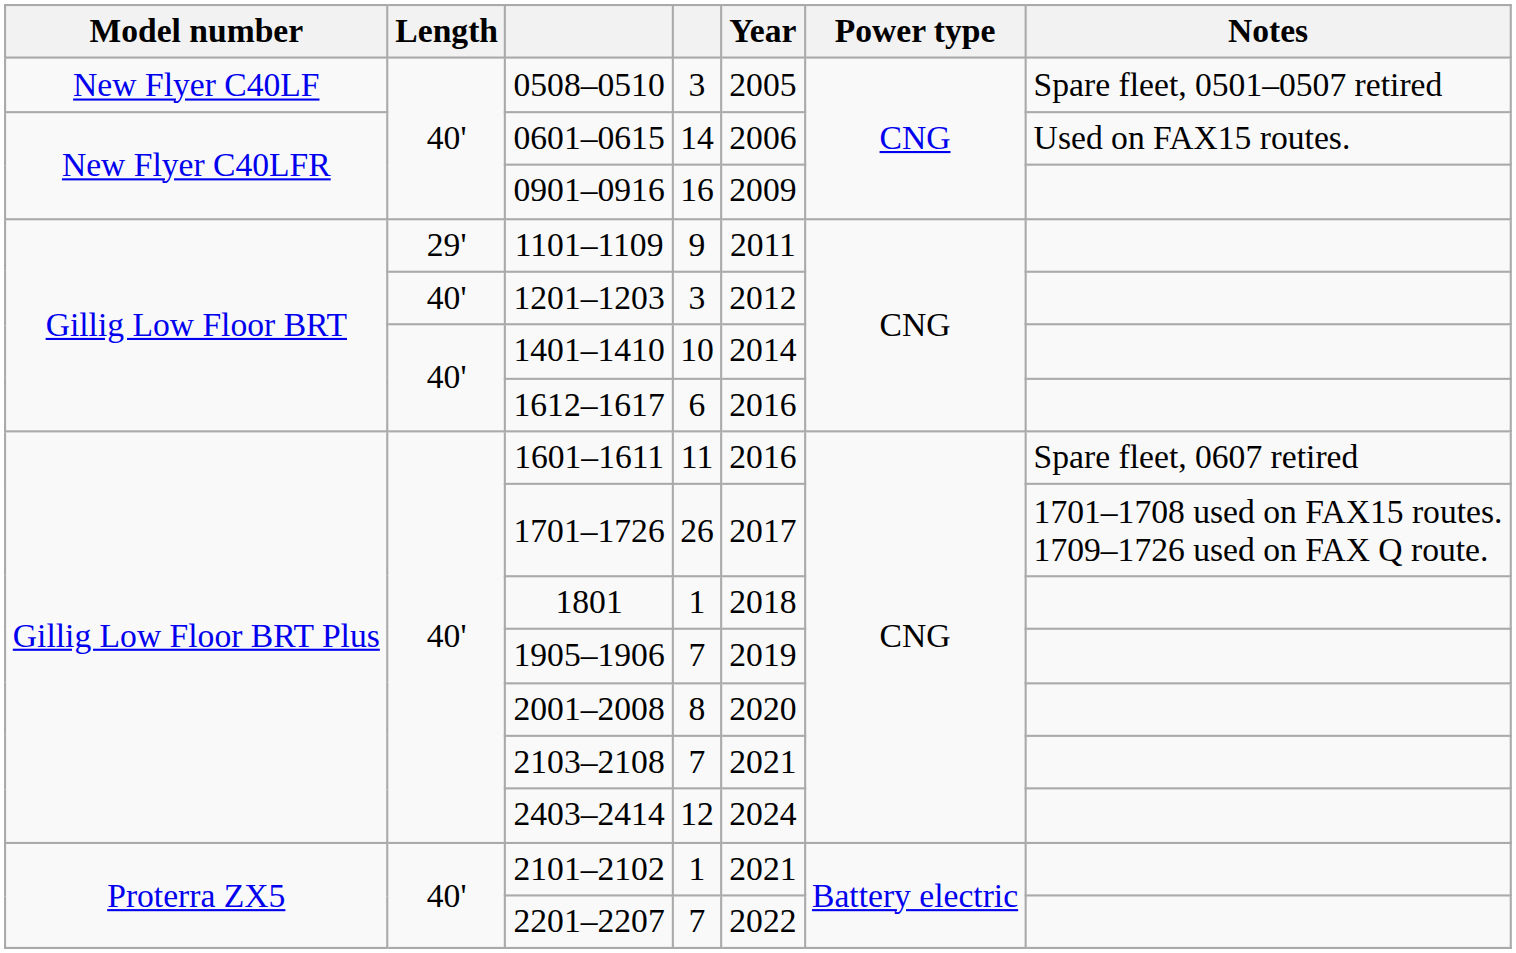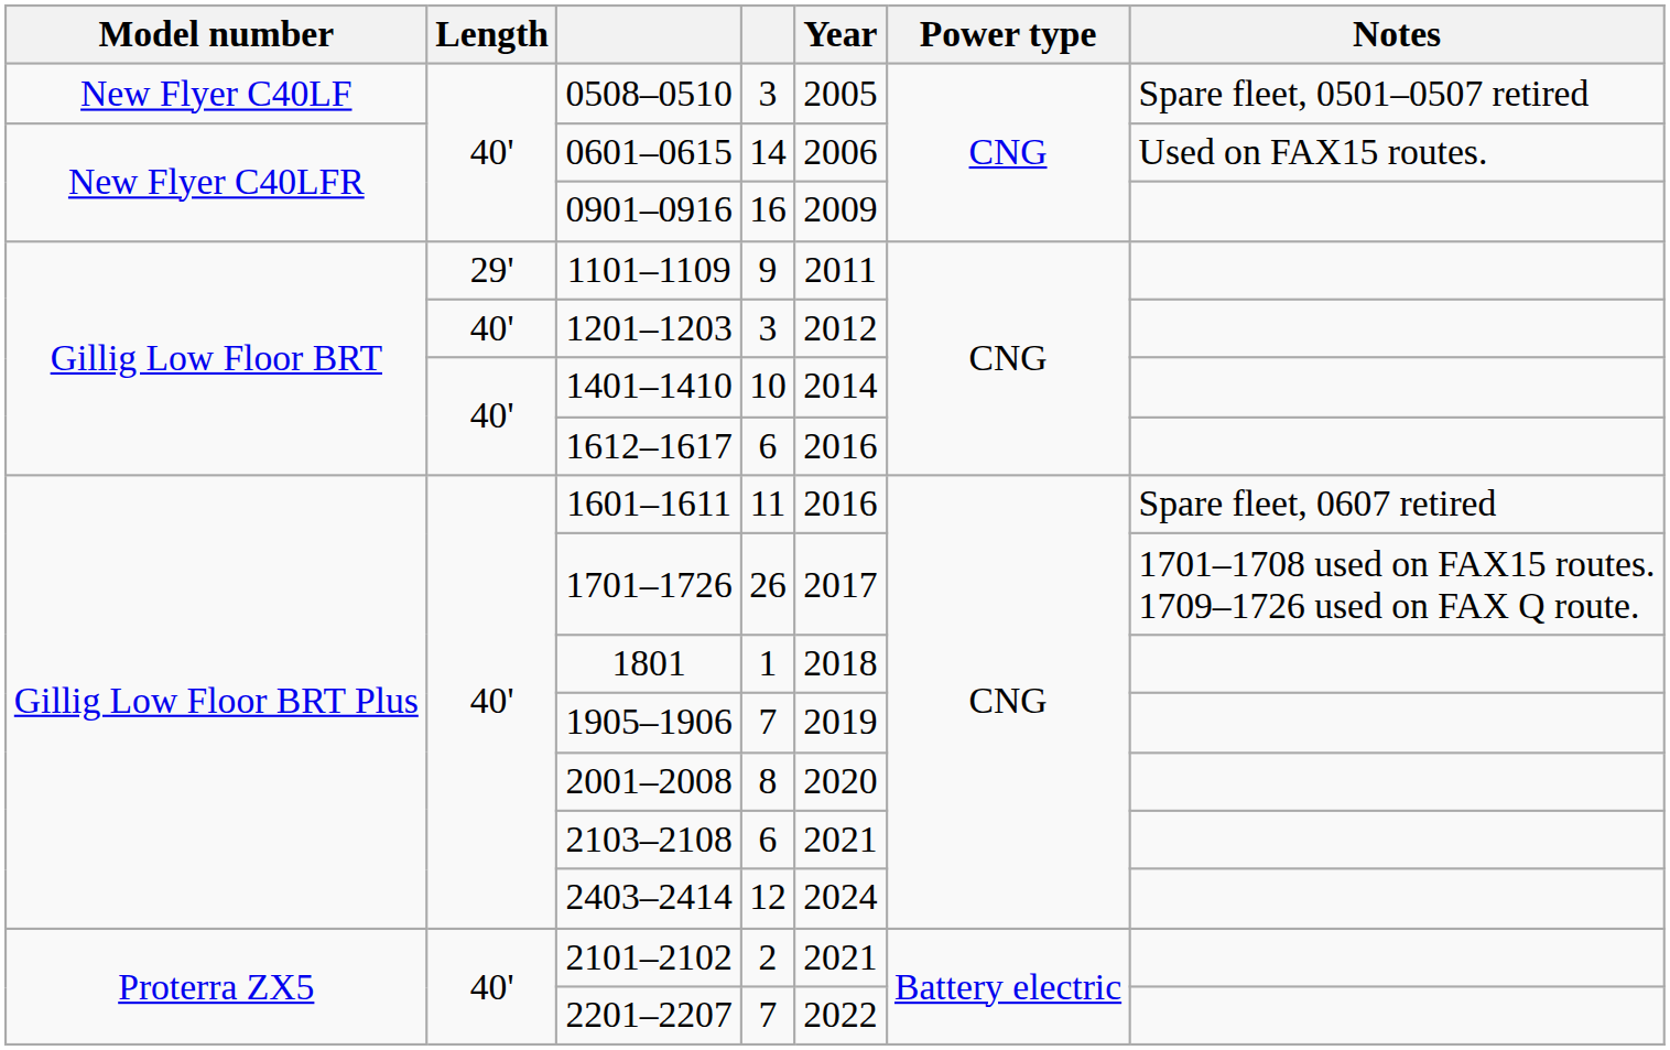 <table class="wikitable sticky-header" style="text-align:center">
 <tr>
 <th>Model number</th>
 <th>Length</th>
 <th></th>
 <th></th>
 <th>Year</th>
 <th>Power type</th>
 <th>Notes</th>
 </tr>
 <tr>
 <td><a href='#'>New Flyer C40LF</a></td>
 <td rowspan=3>40'</td>
 <td>0508–0510</td>
 <td>3</td>
 <td>2005</td>
 <td rowspan=3><a href='#'>CNG</a></td>
 <td align="left">Spare fleet, 0501–0507 retired</td>
 </tr>
 <tr>
 <td rowspan=2><a href='#'>New Flyer C40LFR</a></td>
 <td>0601–0615</td>
 <td>14</td>
 <td>2006</td>
 <td align="left">Used on FAX15 routes.</td>
 </tr>
 <tr style="text-align:center;">
 <td>0901–0916</td>
 <td>16</td>
 <td>2009</td>
 <td align="left"></td>
 </tr>
 <tr l>
 <td rowspan=4><a href='#'>Gillig Low Floor BRT</a></td>
 <td>29'</td>
 <td>1101–1109</td>
 <td>9</td>
 <td>2011</td>
 <td rowspan=4>CNG</td>
 <td align="left"></td>
 </tr>
 <tr style="text-align:center;">
 <td>40'</td>
 <td>1201–1203</td>
 <td>3</td>
 <td>2012</td>
 <td align="left"></td>
 </tr>
 <tr>
 <td rowspan=2>40'</td>
 <td>1401–1410</td>
 <td>10</td>
 <td>2014</td>
 <td align="left"></td>
 </tr>
 <tr>
 <td>1612–1617</td>
 <td>6</td>
 <td>2016</td>
 <td align="left"></td>
 </tr>
 <tr>
 <td rowspan="7"><a href='#'>Gillig Low Floor BRT Plus</a></td>
 <td rowspan="7">40'</td>
 <td>1601–1611</td>
 <td>11</td>
 <td>2016</td>
 <td rowspan="7">CNG</td>
 <td align="left">Spare fleet, 0607 retired</td>
 </tr>
 <tr style="text-align:center;">
 <td>1701–1726</td>
 <td>26</td>
 <td>2017</td>
 <td align="left">1701–1708 used on FAX15 routes.<br>1709–1726 used on FAX Q route.</td>
 </tr>
 <tr>
 <td>1801</td>
 <td>1</td>
 <td>2018</td>
 <td align="left"></td>
 </tr>
 <tr>
 <td>1905–1906</td>
 <td>7</td>
 <td>2019</td>
 <td align="left"></td>
 </tr>
 <tr>
 <td>2001–2008</td>
 <td>8</td>
 <td>2020</td>
 <td align="left"></td>
 </tr>
 <tr>
 <td>2103–2108</td>
-<td>7</td>
+<td>6</td>
 <td>2021</td>
 <td align="left"></td>
 </tr>
 <tr>
 <td>2403–2414</td>
 <td>12</td>
 <td>2024</td>
 <td></td>
 </tr>
 <tr>
 <td rowspan="2"><a href='#'>Proterra ZX5</a></td>
 <td rowspan="2">40'</td>
 <td>2101–2102</td>
-<td>1</td>
+<td>2</td>
 <td>2021</td>
 <td rowspan="2"><a href='#'>Battery electric</a></td>
 <td></td>
 </tr>
 <tr style="text-align:center;">
 <td>2201–2207</td>
 <td>7</td>
 <td>2022</td>
 <td></td>
 </tr>
 </table>
